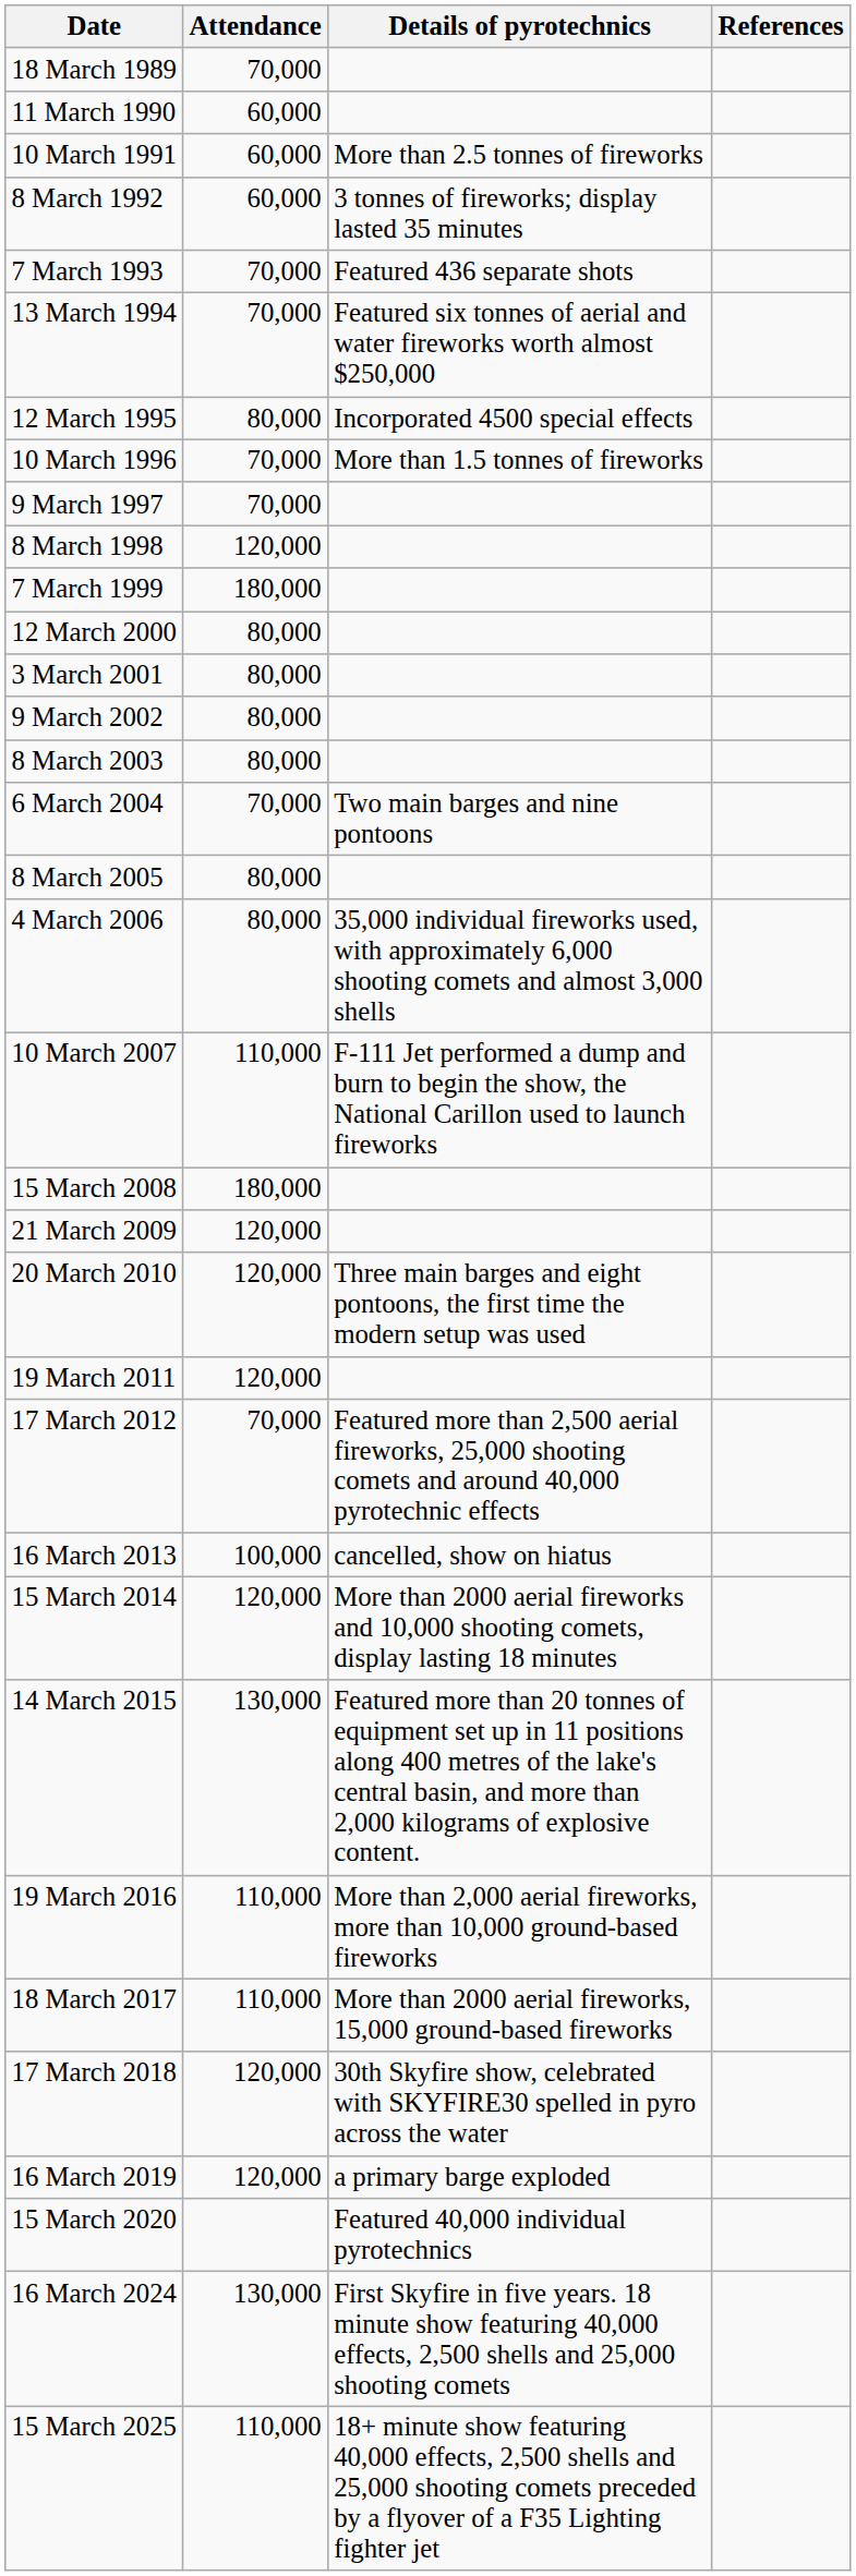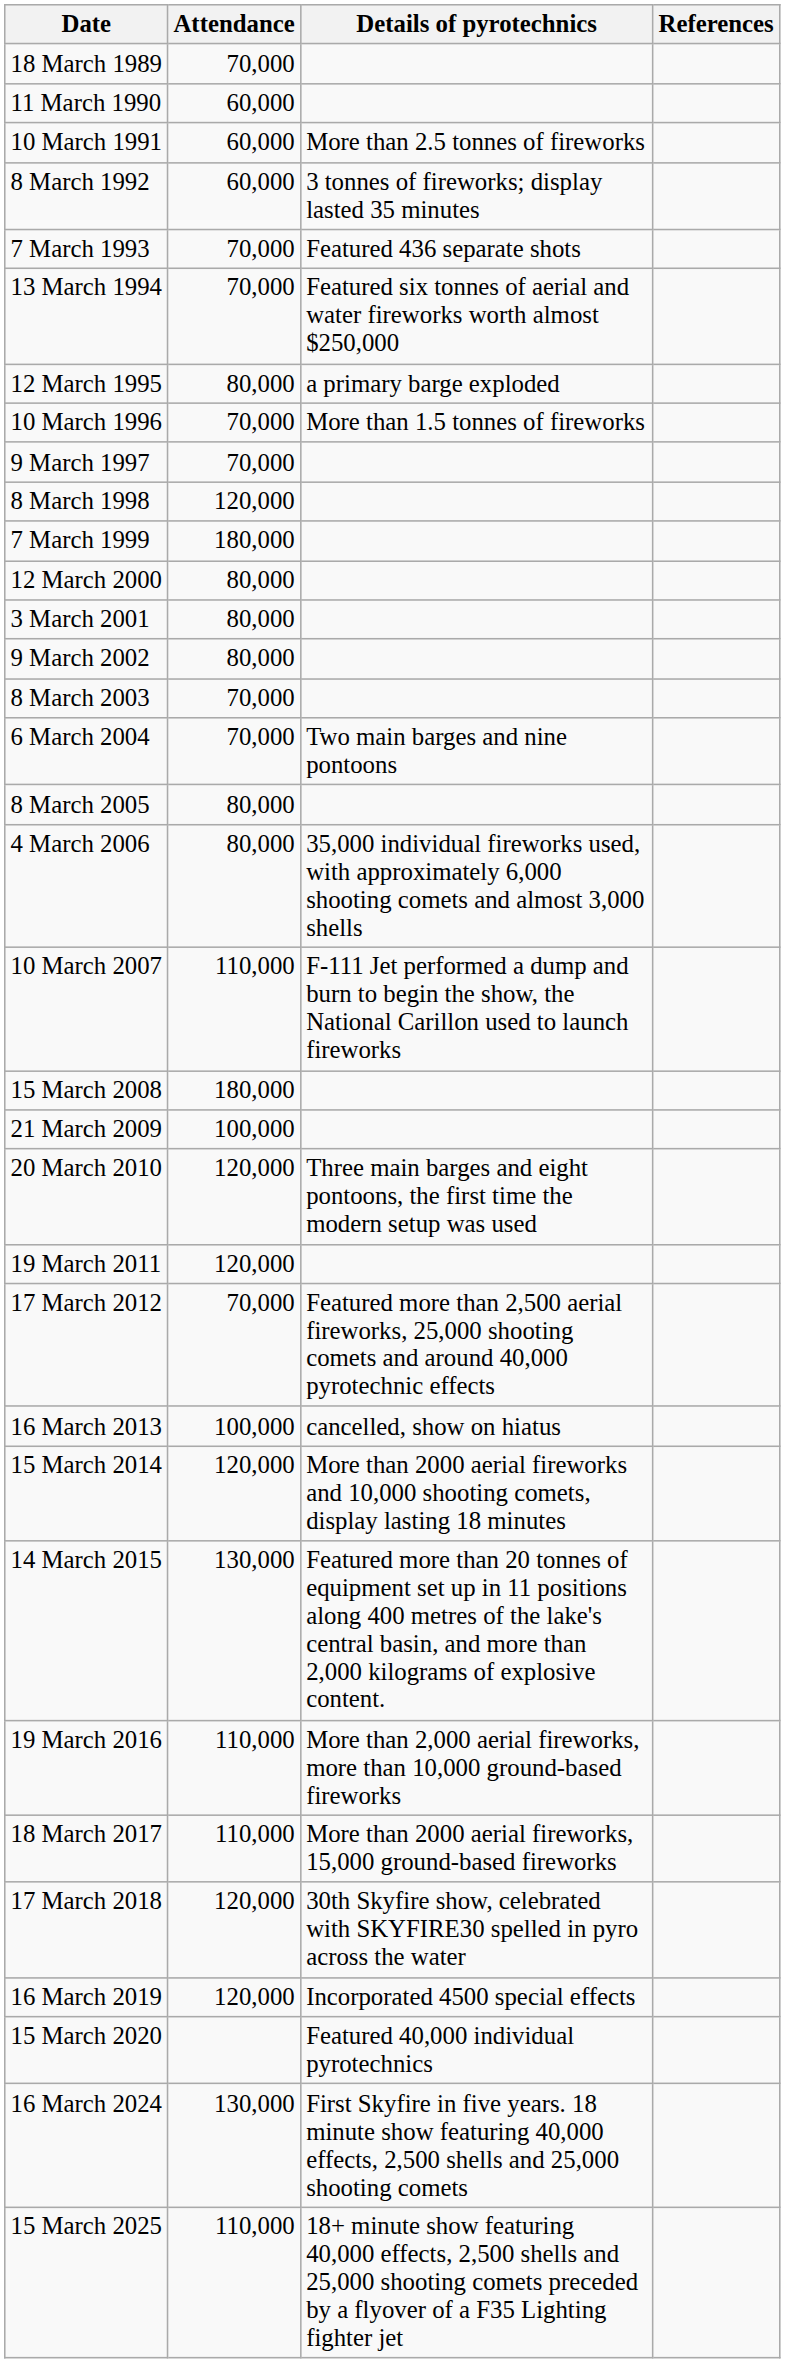 <table class="wikitable sortable plainrowheaders">
 <tr valign="top">
 <th scope="col">Date</th>
 <th scope="col" class="unsortable">Attendance</th>
 <th scope="col" class="unsortable" style="width:220px">Details of pyrotechnics</th>
 <th scope="col" class="unsortable">References</th>
 </tr>
 <tr valign="top">
 <td align="left">18 March 1989</td>
 <td align="right">70,000</td>
 <td align="left"></td>
 <td></td>
 </tr>
 <tr valign="top">
 <td align="left">11 March 1990</td>
 <td align="right">60,000</td>
 <td align="left"></td>
 <td></td>
 </tr>
 <tr valign="top">
 <td align="left">10 March 1991</td>
 <td align="right">60,000</td>
 <td align="left">More than 2.5 tonnes of fireworks</td>
 <td></td>
 </tr>
 <tr valign="top">
 <td align="left">8 March 1992</td>
 <td align="right">60,000</td>
 <td align="left">3 tonnes of fireworks; display lasted 35 minutes</td>
 <td></td>
 </tr>
 <tr valign="top">
 <td align="left">7 March 1993</td>
 <td align="right">70,000</td>
 <td align="left">Featured 436 separate shots</td>
 <td></td>
 </tr>
 <tr valign="top">
 <td align="left">13 March 1994</td>
 <td align="right">70,000</td>
 <td align="left">Featured six tonnes of aerial and water fireworks worth almost $250,000</td>
 <td></td>
 </tr>
 <tr valign="top">
 <td align="left">12 March 1995</td>
 <td align="right">80,000</td>
-<td align="left">Incorporated 4500 special effects</td>
+<td align="left">a primary barge exploded</td>
 <td></td>
 </tr>
 <tr valign="top">
 <td align="left">10 March 1996</td>
 <td align="right">70,000</td>
 <td align="left">More than 1.5 tonnes of fireworks</td>
 <td></td>
 </tr>
 <tr valign="top">
 <td align="left">9 March 1997</td>
 <td align="right">70,000</td>
 <td align="left"></td>
 <td></td>
 </tr>
 <tr valign="top">
 <td align="left">8 March 1998</td>
 <td align="right">120,000</td>
 <td align="left"></td>
 <td></td>
 </tr>
 <tr valign="top">
 <td align="left">7 March 1999</td>
 <td align="right">180,000</td>
 <td align="left"></td>
 <td></td>
 </tr>
 <tr valign="top">
 <td align="left">12 March 2000</td>
 <td align="right">80,000</td>
 <td align="left"></td>
 <td></td>
 </tr>
 <tr valign="top">
 <td align="left">3 March 2001</td>
 <td align="right">80,000</td>
 <td align="left"></td>
 <td></td>
 </tr>
 <tr valign="top">
 <td align="left">9 March 2002</td>
 <td align="right">80,000</td>
 <td align="left"></td>
 <td></td>
 </tr>
 <tr valign="top">
 <td align="left">8 March 2003</td>
-<td align="right">80,000</td>
+<td align="right">70,000</td>
 <td align="left"></td>
 <td></td>
 </tr>
 <tr valign="top">
 <td align="left">6 March 2004</td>
 <td align="right">70,000</td>
 <td align="left">Two main barges and nine pontoons</td>
 <td></td>
 </tr>
 <tr valign="top">
 <td align="left">8 March 2005</td>
 <td align="right">80,000</td>
 <td align="left"></td>
 <td></td>
 </tr>
 <tr valign="top">
 <td align="left">4 March 2006</td>
 <td align="right">80,000</td>
 <td align="left">35,000 individual fireworks used, with approximately 6,000 shooting comets and almost 3,000 shells</td>
 <td></td>
 </tr>
 <tr valign="top">
 <td align="left">10 March 2007</td>
 <td align="right">110,000</td>
 <td align="left">F-111 Jet performed a dump and burn to begin the show, the National Carillon used to launch fireworks</td>
 <td></td>
 </tr>
 <tr valign="top">
 <td align="left">15 March 2008</td>
 <td align="right">180,000</td>
 <td align="left"></td>
 <td></td>
 </tr>
 <tr valign="top">
 <td align="left">21 March 2009</td>
-<td align="right">120,000</td>
+<td align="right">100,000</td>
 <td align="left"></td>
 <td></td>
 </tr>
 <tr valign="top">
 <td align="left">20 March 2010</td>
 <td align="right">120,000</td>
 <td align="left">Three main barges and eight pontoons, the first time the modern setup was used</td>
 <td></td>
 </tr>
 <tr valign="top">
 <td align="left">19 March 2011</td>
 <td align="right">120,000</td>
 <td align="left"></td>
 <td></td>
 </tr>
 <tr valign="top">
 <td align="left">17 March 2012</td>
 <td align="right">70,000</td>
 <td align="left">Featured more than 2,500 aerial fireworks, 25,000 shooting comets and around 40,000 pyrotechnic effects</td>
 <td></td>
 </tr>
 <tr valign="top">
 <td align="left">16 March 2013</td>
 <td align="right">100,000</td>
 <td align="left">cancelled, show on hiatus</td>
 <td></td>
 </tr>
 <tr valign="top">
 <td align="left">15 March 2014</td>
 <td align="right">120,000</td>
 <td align="left">More than 2000 aerial fireworks and 10,000 shooting comets, display lasting 18 minutes</td>
 <td></td>
 </tr>
 <tr valign="top">
 <td align="left">14 March 2015</td>
 <td align="right">130,000</td>
 <td align="left">Featured more than 20 tonnes of equipment set up in 11 positions along 400 metres of the lake's central basin, and more than 2,000 kilograms of explosive content.</td>
 <td></td>
 </tr>
 <tr valign="top">
 <td align="left">19 March 2016</td>
 <td align="right">110,000</td>
 <td align="left">More than 2,000 aerial fireworks, more than 10,000 ground-based fireworks</td>
 <td></td>
 </tr>
 <tr valign="top">
 <td align="left">18 March 2017</td>
 <td align="right">110,000</td>
 <td align="left">More than 2000 aerial fireworks, 15,000 ground-based fireworks</td>
 <td></td>
 </tr>
 <tr valign="top">
 <td align="left">17 March 2018</td>
 <td align="right">120,000</td>
 <td align="left">30th Skyfire show, celebrated with SKYFIRE30 spelled in pyro across the water</td>
 <td></td>
 </tr>
 <tr valign="top">
 <td align="left">16 March 2019</td>
 <td align="right">120,000</td>
-<td align="left">a primary barge exploded</td>
+<td align="left">Incorporated 4500 special effects</td>
 <td></td>
 </tr>
 <tr valign="top">
 <td align="left">15 March 2020</td>
 <td align="right"></td>
 <td align="left">Featured 40,000 individual pyrotechnics</td>
 <td></td>
 </tr>
 <tr valign="top">
 <td align="left">16 March 2024</td>
 <td align="right">130,000</td>
 <td align="left">First Skyfire in five years. 18 minute show featuring 40,000 effects, 2,500 shells and 25,000 shooting comets</td>
 <td></td>
 </tr>
 <tr valign="top">
 <td align="left">15 March 2025</td>
 <td align="right">110,000</td>
 <td align="left">18+ minute show featuring 40,000 effects, 2,500 shells and 25,000 shooting comets preceded by a flyover of a F35 Lighting fighter jet</td>
 <td></td>
 </tr>
 </table>
